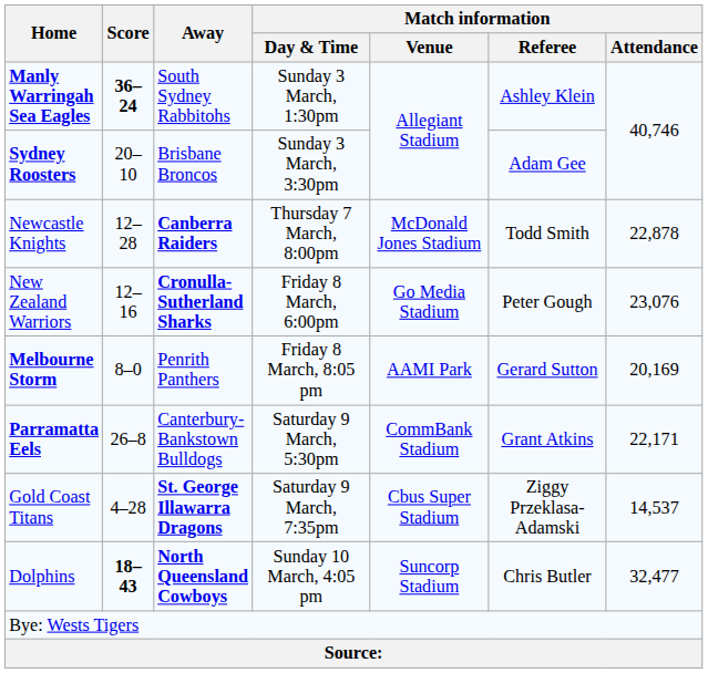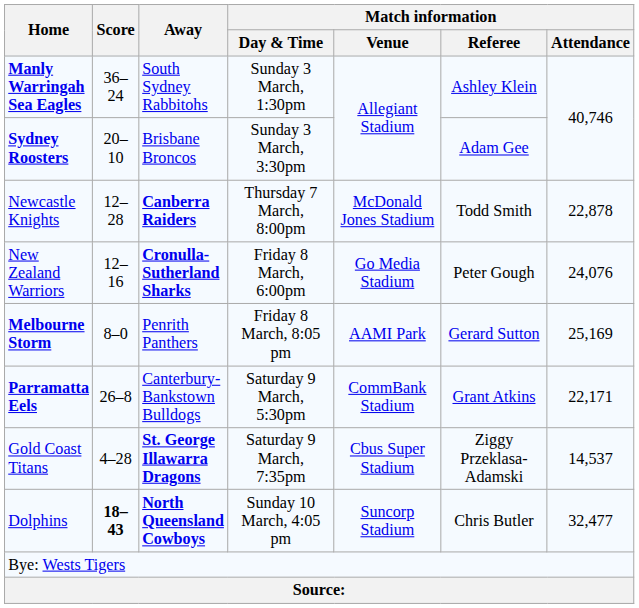 <table class="wikitable" style="border-collapse:collapse; text-align:center; width:100%;">
 <tr style="text-align:center; background:#f5faff;"  style="background:#c1d8ff;">
 <th rowspan="2">Home</th>
 <th rowspan="2">Score</th>
 <th rowspan="2">Away</th>
 <th colspan="4">Match information</th>
 </tr>
 <tr>
 <th width="17%">Day & Time</th>
 <th width="17%">Venue</th>
 <th width="17%">Referee</th>
 <th width="5%">Attendance</th>
 </tr>
 <tr style="text-align:center; background:#f5faff;">
 <td align="left"><strong> <a href='#'>Manly Warringah Sea Eagles</a></strong></td>
-<td><strong>36–24</strong></td>
+<td>36–24</td>
 <td align="left"> <a href='#'>South Sydney Rabbitohs</a></td>
 <td>Sunday 3 March, 1:30pm</td>
 <td rowspan="2"><a href='#'>Allegiant Stadium</a></td>
 <td><a href='#'>Ashley Klein</a></td>
 <td rowspan="2">40,746</td>
 </tr>
 <tr style="text-align:center; background:#f5faff;">
 <td align="left"><strong> <a href='#'>Sydney Roosters</a></strong></td>
 <td>20–10</td>
 <td align="left"> <a href='#'>Brisbane Broncos</a></td>
 <td>Sunday 3 March, 3:30pm</td>
 <td><a href='#'>Adam Gee</a></td>
 </tr>
 <tr style="text-align:center; background:#f5faff;">
 <td align="left"> <a href='#'>Newcastle Knights</a></td>
 <td>12–28</td>
 <td align="left"><strong> <a href='#'>Canberra Raiders</a></strong></td>
 <td>Thursday 7 March, 8:00pm</td>
 <td><a href='#'>McDonald Jones Stadium</a></td>
 <td>Todd Smith</td>
 <td>22,878</td>
 </tr>
 <tr style="text-align:center; background:#f5faff;">
 <td align="left"> <a href='#'>New Zealand Warriors</a></td>
 <td>12–16</td>
 <td align="left"><strong> <a href='#'>Cronulla-Sutherland Sharks</a></strong></td>
 <td>Friday 8 March, 6:00pm</td>
 <td><a href='#'>Go Media Stadium</a></td>
 <td>Peter Gough</td>
-<td>23,076</td>
+<td>24,076</td>
 </tr>
 <tr style="text-align:center; background:#f5faff;">
 <td align="left"><strong> <a href='#'>Melbourne Storm</a></strong></td>
 <td>8–0</td>
 <td align="left"> <a href='#'>Penrith Panthers</a></td>
 <td>Friday 8 March, 8:05 pm</td>
 <td><a href='#'>AAMI Park</a></td>
 <td><a href='#'>Gerard Sutton</a></td>
-<td>20,169</td>
+<td>25,169</td>
 </tr>
 <tr style="text-align:center; background:#f5faff;">
 <td align="left"><strong> <a href='#'>Parramatta Eels</a></strong></td>
 <td>26–8</td>
 <td align="left"> <a href='#'>Canterbury-Bankstown Bulldogs</a></td>
 <td>Saturday 9 March, 5:30pm</td>
 <td><a href='#'>CommBank Stadium</a></td>
 <td><a href='#'>Grant Atkins</a></td>
 <td>22,171</td>
 </tr>
 <tr style="text-align:center; background:#f5faff;">
 <td align="left"> <a href='#'>Gold Coast Titans</a></td>
 <td>4–28</td>
 <td align="left"><strong> <a href='#'>St. George Illawarra Dragons</a></strong></td>
 <td>Saturday 9 March, 7:35pm</td>
 <td><a href='#'>Cbus Super Stadium</a></td>
 <td>Ziggy Przeklasa-Adamski</td>
 <td>14,537</td>
 </tr>
 <tr style="text-align:center; background:#f5faff;">
 <td align="left"> <a href='#'>Dolphins</a></td>
 <td><strong>18–43</strong></td>
 <td align="left"><strong> <a href='#'>North Queensland Cowboys</a></strong></td>
 <td>Sunday 10 March, 4:05 pm</td>
 <td><a href='#'>Suncorp Stadium</a></td>
 <td>Chris Butler</td>
 <td>32,477</td>
 </tr>
 <tr style="text-align:center; background:#f5faff;">
 <td colspan="7" align="left">Bye:  <a href='#'>Wests Tigers</a></td>
 </tr>
 <tr>
 <th colspan="7" align="left">Source:</th>
 </tr>
 </table>
